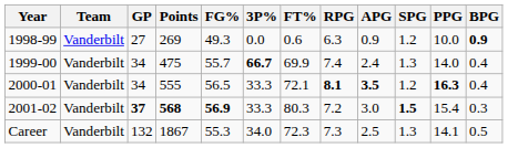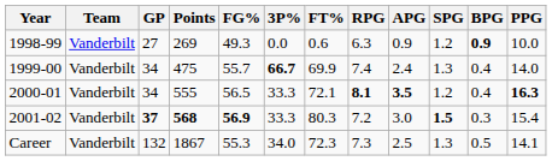 <table class="wikitable">
 <tr>
 <th>Year</th>
 <th>Team</th>
 <th>GP</th>
 <th>Points</th>
 <th>FG%</th>
 <th>3P%</th>
 <th>FT%</th>
 <th>RPG</th>
 <th>APG</th>
 <th>SPG</th>
+<th>BPG</th>
 <th>PPG</th>
-<th>BPG</th>
 </tr>
 <tr>
 <td>1998-99</td>
 <td><a href='#'>Vanderbilt</a></td>
 <td>27</td>
 <td>269</td>
 <td>49.3</td>
 <td>0.0</td>
 <td>0.6</td>
 <td>6.3</td>
 <td>0.9</td>
 <td>1.2</td>
+<td><strong>0.9</strong></td>
 <td>10.0</td>
-<td><strong>0.9</strong></td>
 </tr>
 <tr>
 <td>1999-00</td>
 <td>Vanderbilt</td>
 <td>34</td>
 <td>475</td>
 <td>55.7</td>
 <td><strong>66.7</strong></td>
 <td>69.9</td>
 <td>7.4</td>
 <td>2.4</td>
 <td>1.3</td>
+<td>0.4</td>
 <td>14.0</td>
-<td>0.4</td>
 </tr>
 <tr>
 <td>2000-01</td>
 <td>Vanderbilt</td>
 <td>34</td>
 <td>555</td>
 <td>56.5</td>
 <td>33.3</td>
 <td>72.1</td>
 <td><strong>8.1</strong></td>
 <td><strong>3.5</strong></td>
 <td>1.2</td>
+<td>0.4</td>
 <td><strong>16.3</strong></td>
-<td>0.4</td>
 </tr>
 <tr>
 <td>2001-02</td>
 <td>Vanderbilt</td>
 <td><strong>37</strong></td>
 <td><strong>568</strong></td>
 <td><strong>56.9</strong></td>
 <td>33.3</td>
 <td>80.3</td>
 <td>7.2</td>
 <td>3.0</td>
 <td><strong>1.5</strong></td>
+<td>0.3</td>
 <td>15.4</td>
-<td>0.3</td>
 </tr>
 <tr>
 <td>Career</td>
 <td>Vanderbilt</td>
 <td>132</td>
 <td>1867</td>
 <td>55.3</td>
 <td>34.0</td>
 <td>72.3</td>
 <td>7.3</td>
 <td>2.5</td>
 <td>1.3</td>
+<td>0.5</td>
 <td>14.1</td>
-<td>0.5</td>
 </tr>
 </table>
